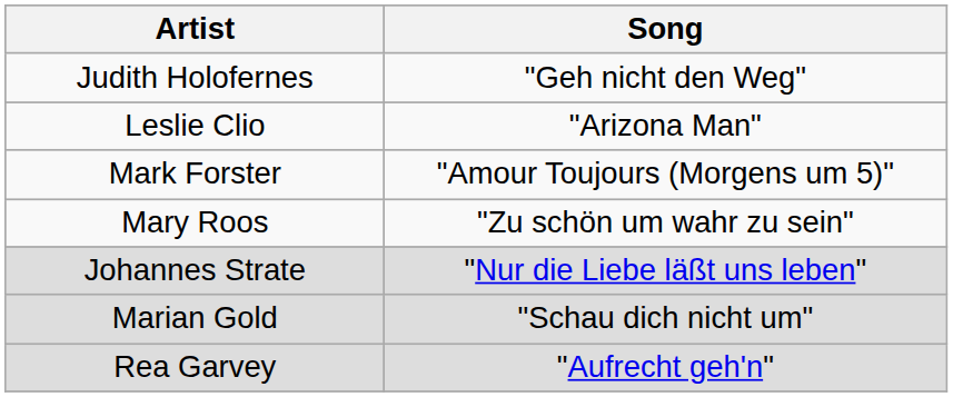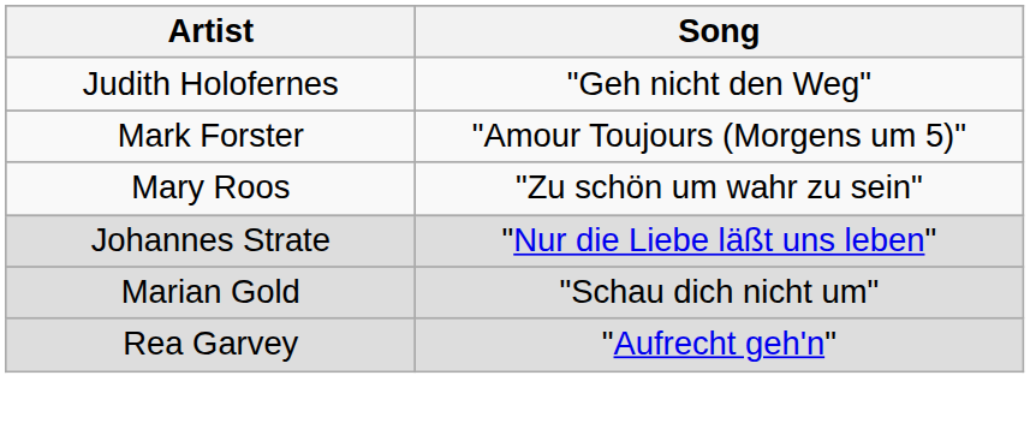 <table class="wikitable plainrowheaders" style="text-align:center;" border="1">
 <tr>
 <th scope="col" rowspan="1" style="width:12em;">Artist</th>
 <th scope="col" rowspan="1" style="width:18em;">Song</th>
 </tr>
 <tr>
 <td scope="row">Judith Holofernes</td>
 <td>"Geh nicht den Weg"</td>
-</tr>
-<tr>
-<td scope="row">Leslie Clio</td>
-<td>"Arizona Man"</td>
 </tr>
 <tr>
 <td scope="row">Mark Forster</td>
 <td>"Amour Toujours (Morgens um 5)"</td>
 </tr>
 <tr>
 <td scope="row">Mary Roos</td>
 <td>"Zu schön um wahr zu sein"</td>
 </tr>
 <tr style="background:#ddd;">
 <td scope="row">Johannes Strate</td>
 <td>"<a href='#'>Nur die Liebe läßt uns leben</a>"</td>
 </tr>
 <tr style="background:#ddd;">
 <td scope="row">Marian Gold</td>
 <td>"Schau dich nicht um"</td>
 </tr>
 <tr style="background:#ddd;">
 <td scope="row">Rea Garvey</td>
 <td>"<a href='#'>Aufrecht geh'n</a>"</td>
 </tr>
 </table>
